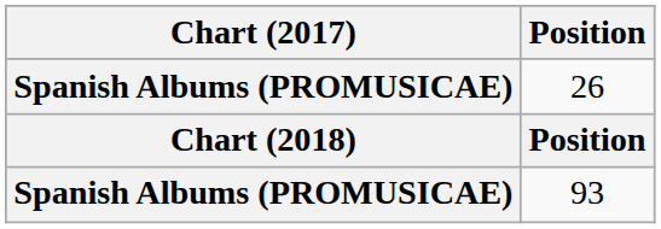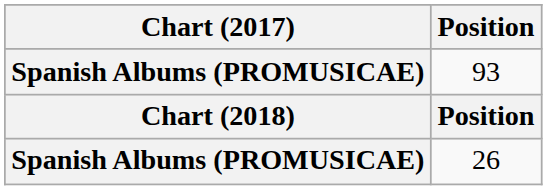 <table class="wikitable plainrowheaders" style="text-align:center">
 <tr>
 <th scope="col">Chart (2017)</th>
 <th scope="col">Position</th>
 </tr>
 <tr>
 <th scope="row">Spanish Albums (PROMUSICAE)</th>
-<td>26</td>
+<td>93</td>
 </tr>
 <tr>
 <th scope="col">Chart (2018)</th>
 <th scope="col">Position</th>
 </tr>
 <tr>
 <th scope="row">Spanish Albums (PROMUSICAE)</th>
-<td>93</td>
+<td>26</td>
 </tr>
 </table>
